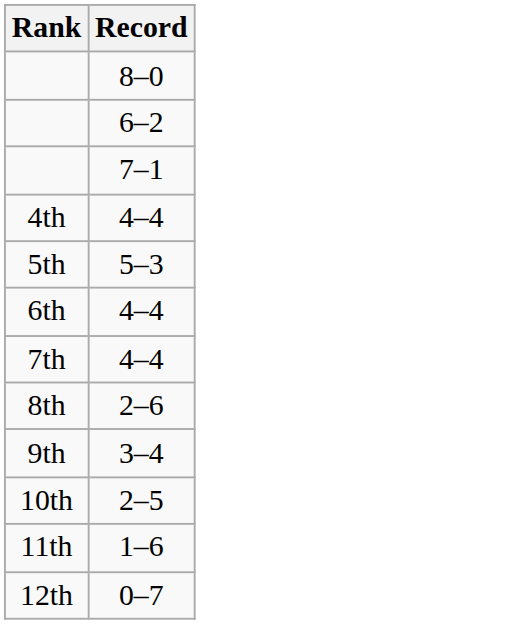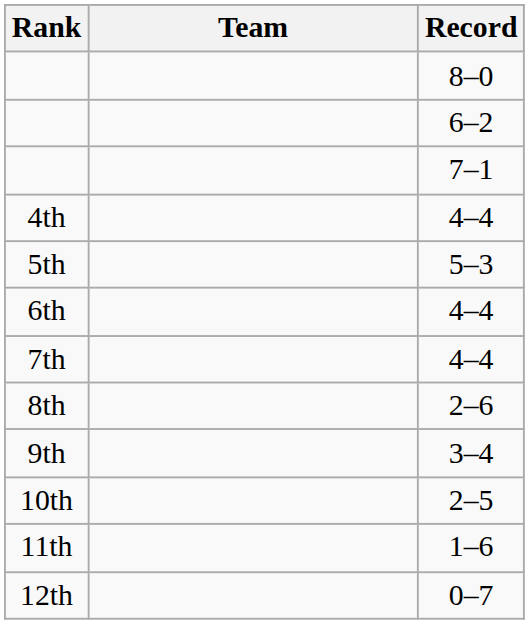 <table class=wikitable style="text-align:center;">
 <tr>
 <th>Rank</th>
+<th width=170>Team</th>
 <th>Record</th>
 </tr>
 <tr>
 <td></td>
+<td align=left></td>
 <td>8–0</td>
 </tr>
 <tr>
 <td></td>
+<td align=left></td>
 <td>6–2</td>
 </tr>
 <tr>
 <td></td>
+<td align=left></td>
 <td>7–1</td>
 </tr>
 <tr>
 <td>4th</td>
+<td align=left></td>
 <td>4–4</td>
 </tr>
 <tr>
 <td>5th</td>
+<td align=left></td>
 <td>5–3</td>
 </tr>
 <tr>
 <td>6th</td>
+<td align=left></td>
 <td>4–4</td>
 </tr>
 <tr>
 <td>7th</td>
+<td align=left></td>
 <td>4–4</td>
 </tr>
 <tr>
 <td>8th</td>
+<td align=left></td>
 <td>2–6</td>
 </tr>
 <tr>
 <td>9th</td>
+<td align=left></td>
 <td>3–4</td>
 </tr>
 <tr>
 <td>10th</td>
+<td align=left></td>
 <td>2–5</td>
 </tr>
 <tr>
 <td>11th</td>
+<td align=left></td>
 <td>1–6</td>
 </tr>
 <tr>
 <td>12th</td>
+<td align=left></td>
 <td>0–7</td>
 </tr>
 </table>
